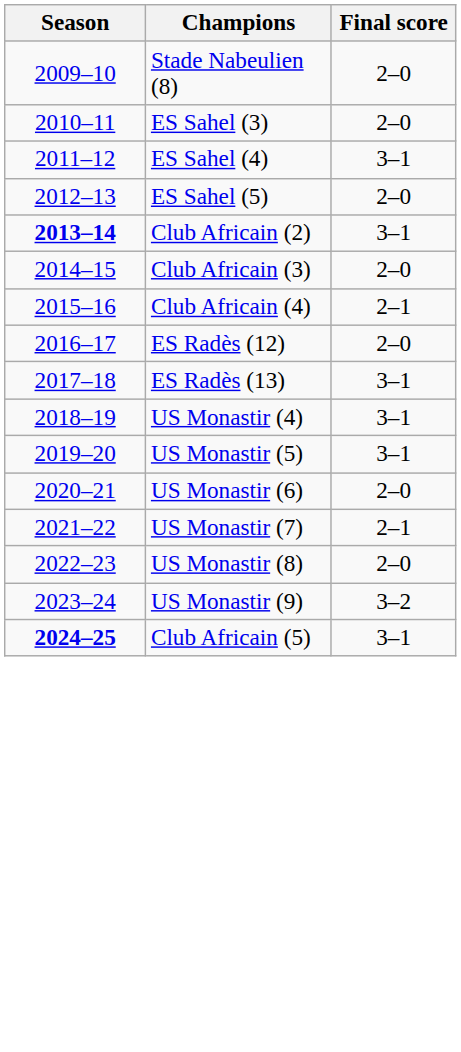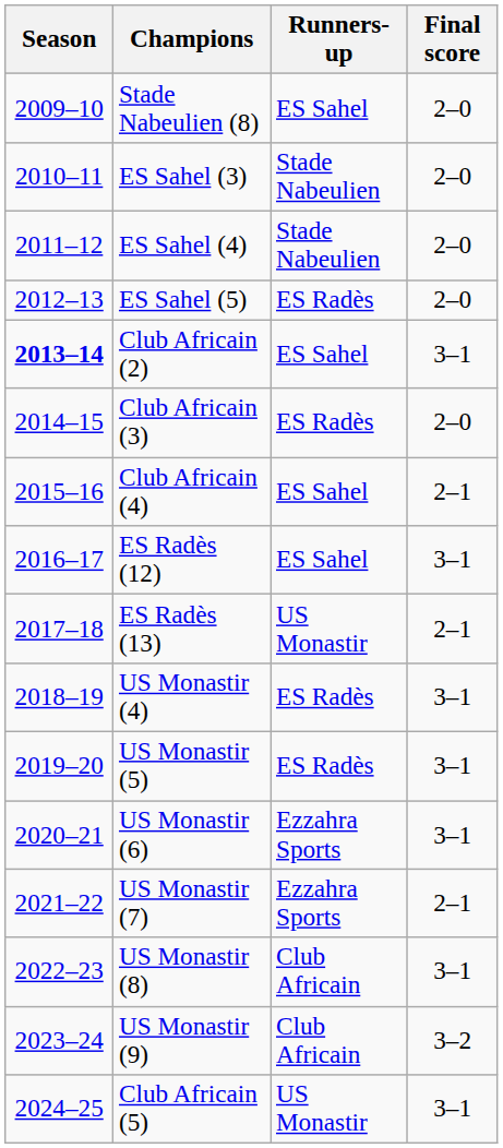 <table class="wikitable" width="50%">
 <tr>
 <th style="width:10%;">Season</th>
 <th style="width:10%;">Champions</th>
+<th style="width:10%;">Runners-up</th>
 <th style="width:10%;">Final score</th>
 </tr>
 <tr>
 <td align="center"><a href='#'>2009–10</a></td>
 <td><a href='#'>Stade Nabeulien</a> (8)</td>
+<td><a href='#'>ES Sahel</a></td>
 <td align="center">2–0</td>
 </tr>
 <tr>
 <td align="center"><a href='#'>2010–11</a></td>
 <td><a href='#'>ES Sahel</a> (3)</td>
+<td><a href='#'>Stade Nabeulien</a></td>
 <td align="center">2–0</td>
 </tr>
 <tr>
 <td align="center"><a href='#'>2011–12</a></td>
 <td><a href='#'>ES Sahel</a> (4)</td>
-<td align="center">3–1</td>
+<td><a href='#'>Stade Nabeulien</a></td>
+<td align="center">2–0</td>
 </tr>
 <tr>
 <td align="center"><a href='#'>2012–13</a></td>
 <td><a href='#'>ES Sahel</a> (5)</td>
+<td><a href='#'>ES Radès</a></td>
 <td align="center">2–0</td>
 </tr>
 <tr>
 <td align="center"><strong><a href='#'>2013–14</a></strong></td>
 <td><a href='#'>Club Africain</a> (2)</td>
+<td><a href='#'>ES Sahel</a></td>
 <td align="center">3–1</td>
 </tr>
 <tr>
 <td align="center"><a href='#'>2014–15</a></td>
 <td><a href='#'>Club Africain</a> (3)</td>
+<td><a href='#'>ES Radès</a></td>
 <td align="center">2–0</td>
 </tr>
 <tr>
 <td align="center"><a href='#'>2015–16</a></td>
 <td><a href='#'>Club Africain</a> (4)</td>
+<td><a href='#'>ES Sahel</a></td>
 <td align="center">2–1</td>
 </tr>
 <tr>
 <td align="center"><a href='#'>2016–17</a></td>
 <td><a href='#'>ES Radès</a> (12)</td>
-<td align="center">2–0</td>
+<td><a href='#'>ES Sahel</a></td>
+<td align="center">3–1</td>
 </tr>
 <tr>
 <td align="center"><a href='#'>2017–18</a></td>
 <td><a href='#'>ES Radès</a> (13)</td>
-<td align="center">3–1</td>
+<td><a href='#'>US Monastir</a></td>
+<td align="center">2–1</td>
 </tr>
 <tr>
 <td align="center"><a href='#'>2018–19</a></td>
 <td><a href='#'>US Monastir</a> (4)</td>
+<td><a href='#'>ES Radès</a></td>
 <td align="center">3–1</td>
 </tr>
 <tr>
 <td align="center"><a href='#'>2019–20</a></td>
 <td><a href='#'>US Monastir</a> (5)</td>
+<td><a href='#'>ES Radès</a></td>
 <td align="center">3–1</td>
 </tr>
 <tr>
 <td align="center"><a href='#'>2020–21</a></td>
 <td><a href='#'>US Monastir</a> (6)</td>
-<td align="center">2–0</td>
+<td><a href='#'>Ezzahra Sports</a></td>
+<td align="center">3–1</td>
 </tr>
 <tr>
 <td align="center"><a href='#'>2021–22</a></td>
 <td><a href='#'>US Monastir</a> (7)</td>
+<td><a href='#'>Ezzahra Sports</a></td>
 <td align="center">2–1</td>
 </tr>
 <tr>
 <td align="center"><a href='#'>2022–23</a></td>
 <td><a href='#'>US Monastir</a> (8)</td>
-<td align="center">2–0</td>
+<td><a href='#'>Club Africain</a></td>
+<td align="center">3–1</td>
 </tr>
 <tr>
 <td align="center"><a href='#'>2023–24</a></td>
 <td><a href='#'>US Monastir</a> (9)</td>
+<td><a href='#'>Club Africain</a></td>
 <td align="center">3–2</td>
 </tr>
 <tr>
-<td align="center"><strong><a href='#'>2024–25</a></strong></td>
+<td align="center"><a href='#'>2024–25</a></td>
 <td><a href='#'>Club Africain</a> (5)</td>
+<td><a href='#'>US Monastir</a></td>
 <td align="center">3–1</td>
 </tr>
 </table>
